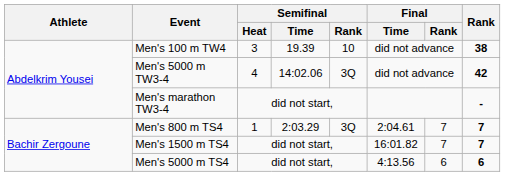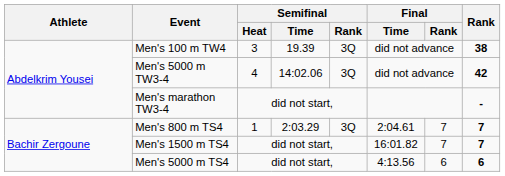 <table class="wikitable" width="72%" style="text-align:center; font-size:90%">
 <tr>
 <th rowspan="2" width="22%">Athlete</th>
 <th rowspan="2" width="18%">Event</th>
 <th colspan="3" width="20%">Semifinal</th>
 <th colspan="2" width="15%">Final</th>
 <th rowspan="2" width="6%">Rank</th>
 </tr>
 <tr>
 <th width="5%">Heat</th>
 <th width="10%">Time</th>
 <th>Rank</th>
 <th width="10%">Time</th>
 <th>Rank</th>
 </tr>
 <tr>
 <td rowspan="3" align="left"><a href='#'>Abdelkrim Yousei</a></td>
 <td align="left">Men's 100 m TW4</td>
 <td>3</td>
 <td>19.39</td>
-<td>10</td>
+<td>3Q</td>
 <td colspan=2>did not advance</td>
 <td><strong>38</strong></td>
 </tr>
 <tr>
 <td align="left">Men's 5000 m TW3-4</td>
 <td>4</td>
 <td>14:02.06</td>
 <td>3Q</td>
 <td colspan=2>did not advance</td>
 <td><strong>42</strong></td>
 </tr>
 <tr>
 <td align="left">Men's marathon TW3-4</td>
 <td colspan=3>did not start, <strong></strong></td>
 <td colspan=2></td>
 <td><strong>-</strong></td>
 </tr>
 <tr>
 <td rowspan="3" align="left"><a href='#'>Bachir Zergoune</a></td>
 <td align="left">Men's 800 m TS4</td>
 <td>1</td>
 <td>2:03.29</td>
 <td>3Q</td>
 <td>2:04.61</td>
 <td>7</td>
 <td><strong>7</strong></td>
 </tr>
 <tr>
 <td align="left">Men's 1500 m TS4</td>
 <td colspan=3>did not start, <strong></strong></td>
 <td>16:01.82</td>
 <td>7</td>
 <td><strong>7</strong></td>
 </tr>
 <tr>
 <td align="left">Men's 5000 m TS4</td>
 <td colspan=3>did not start, <strong></strong></td>
 <td>4:13.56</td>
 <td>6</td>
 <td><strong>6</strong></td>
 </tr>
 </table>
